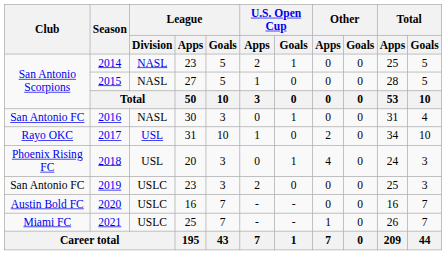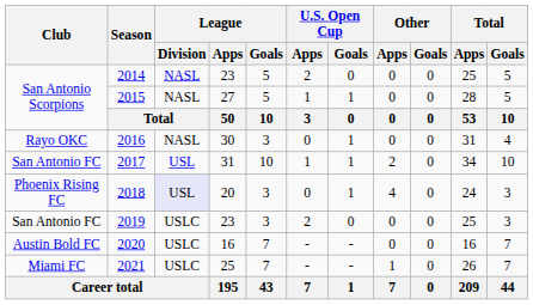 <table class="wikitable" style="text-align: center;">
 <tr>
 <th rowspan="2">Club</th>
 <th rowspan="2">Season</th>
 <th colspan="3">League</th>
 <th colspan="2"><a href='#'>U.S. Open Cup</a></th>
 <th colspan="2">Other</th>
 <th colspan="2">Total</th>
 </tr>
 <tr>
 <th>Division</th>
 <th>Apps</th>
 <th>Goals</th>
 <th>Apps</th>
 <th>Goals</th>
 <th>Apps</th>
 <th>Goals</th>
 <th>Apps</th>
 <th>Goals</th>
 </tr>
 <tr>
 <td rowspan="3" valign="center"><a href='#'>San Antonio Scorpions</a></td>
 <td><a href='#'>2014</a></td>
 <td><a href='#'>NASL</a></td>
 <td>23</td>
 <td>5</td>
 <td>2</td>
-<td>1</td>
+<td>0</td>
 <td>0</td>
 <td>0</td>
 <td>25</td>
 <td>5</td>
 </tr>
 <tr>
 <td><a href='#'>2015</a></td>
 <td>NASL</td>
 <td>27</td>
 <td>5</td>
 <td>1</td>
-<td>0</td>
+<td>1</td>
 <td>0</td>
 <td>0</td>
 <td>28</td>
 <td>5</td>
 </tr>
 <tr>
 <th colspan="2">Total</th>
 <th>50</th>
 <th>10</th>
 <th>3</th>
 <th>0</th>
 <th>0</th>
 <th>0</th>
 <th>53</th>
 <th>10</th>
 </tr>
 <tr>
-<td valign="center"><a href='#'>San Antonio FC</a></td>
+<td valign="center"><a href='#'>Rayo OKC</a></td>
 <td><a href='#'>2016</a></td>
 <td>NASL</td>
 <td>30</td>
 <td>3</td>
 <td>0</td>
 <td>1</td>
 <td>0</td>
 <td>0</td>
 <td>31</td>
 <td>4</td>
 </tr>
 <tr>
-<td valign="center"><a href='#'>Rayo OKC</a></td>
+<td valign="center"><a href='#'>San Antonio FC</a></td>
 <td><a href='#'>2017</a></td>
 <td><a href='#'>USL</a></td>
 <td>31</td>
 <td>10</td>
 <td>1</td>
-<td>0</td>
+<td>1</td>
 <td>2</td>
 <td>0</td>
 <td>34</td>
 <td>10</td>
 </tr>
 <tr>
 <td valign="center"><a href='#'>Phoenix Rising FC</a></td>
 <td><a href='#'>2018</a></td>
-<td>USL</td>
+<td style="background: lavender;">USL</td>
 <td>20</td>
 <td>3</td>
 <td>0</td>
 <td>1</td>
 <td>4</td>
 <td>0</td>
 <td>24</td>
 <td>3</td>
 </tr>
 <tr>
 <td valign="center">San Antonio FC</td>
 <td><a href='#'>2019</a></td>
 <td>USLC</td>
 <td>23</td>
 <td>3</td>
 <td>2</td>
 <td>0</td>
 <td>0</td>
 <td>0</td>
 <td>25</td>
 <td>3</td>
 </tr>
 <tr>
 <td valign="center"><a href='#'>Austin Bold FC</a></td>
 <td><a href='#'>2020</a></td>
 <td>USLC</td>
 <td>16</td>
 <td>7</td>
 <td>-</td>
 <td>-</td>
 <td>0</td>
 <td>0</td>
 <td>16</td>
 <td>7</td>
 </tr>
 <tr>
 <td valign="center"><a href='#'>Miami FC</a></td>
 <td><a href='#'>2021</a></td>
 <td>USLC</td>
 <td>25</td>
 <td>7</td>
 <td>-</td>
 <td>-</td>
 <td>1</td>
 <td>0</td>
 <td>26</td>
 <td>7</td>
 </tr>
 <tr>
 <th colspan="3">Career total</th>
 <th>195</th>
 <th>43</th>
 <th>7</th>
 <th>1</th>
 <th>7</th>
 <th>0</th>
 <th>209</th>
 <th>44</th>
 </tr>
 </table>
